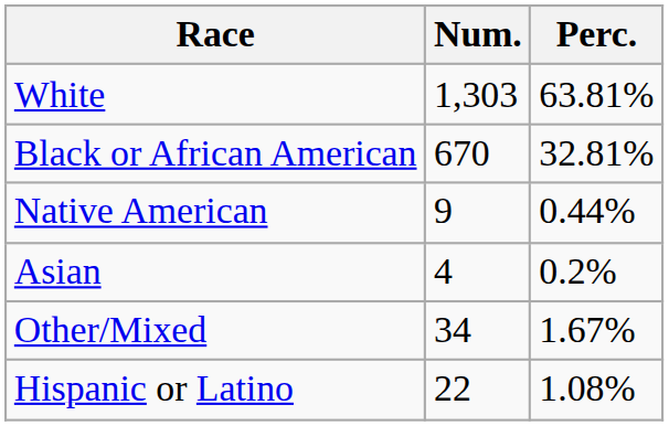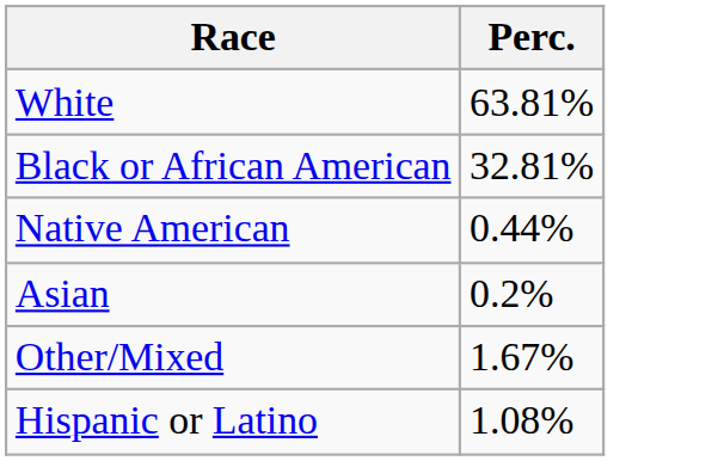 <table class="wikitable">
 <tr>
 <th>Race</th>
-<th>Num.</th>
 <th>Perc.</th>
 </tr>
 <tr>
 <td><a href='#'>White</a></td>
-<td>1,303</td>
 <td>63.81%</td>
 </tr>
 <tr>
 <td><a href='#'>Black or African American</a></td>
-<td>670</td>
 <td>32.81%</td>
 </tr>
 <tr>
 <td><a href='#'>Native American</a></td>
-<td>9</td>
 <td>0.44%</td>
 </tr>
 <tr>
 <td><a href='#'>Asian</a></td>
-<td>4</td>
 <td>0.2%</td>
 </tr>
 <tr>
 <td><a href='#'>Other/Mixed</a></td>
-<td>34</td>
 <td>1.67%</td>
 </tr>
 <tr>
 <td><a href='#'>Hispanic</a> or <a href='#'>Latino</a></td>
-<td>22</td>
 <td>1.08%</td>
 </tr>
 </table>
